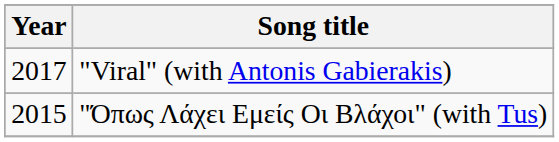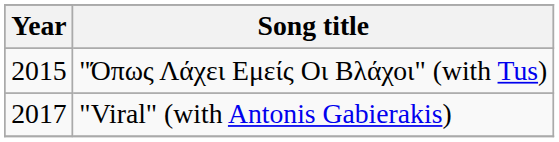 <table class="wikitable">
 <tr>
 </tr>
 <tr style="background:#ccc; text-align:center;">
 <th>Year</th>
 <th>Song title</th>
 </tr>
 <tr>
+<td>2015</td>
+<td>"Όπως Λάχει Εμείς Οι Βλάχοι" (with <a href='#'>Tus</a>)</td>
+</tr>
+<tr>
 <td>2017</td>
 <td>"Viral" (with <a href='#'>Antonis Gabierakis</a>)</td>
 </tr>
 <tr>
-<td>2015</td>
-<td>"Όπως Λάχει Εμείς Οι Βλάχοι" (with <a href='#'>Tus</a>)</td>
-</tr>
-<tr>
 </tr>
 </table>
